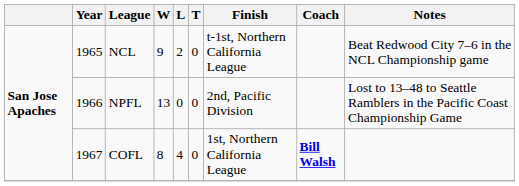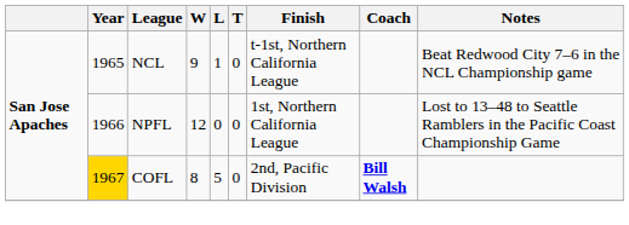 <table class="wikitable">
 <tr>
 <th></th>
 <th>Year</th>
 <th>League</th>
 <th>W</th>
 <th>L</th>
 <th>T</th>
 <th>Finish</th>
 <th>Coach</th>
 <th>Notes</th>
 </tr>
 <tr>
 <td rowspan=3><strong>San Jose Apaches</strong></td>
 <td>1965</td>
 <td>NCL</td>
 <td>9</td>
-<td>2</td>
+<td>1</td>
 <td>0</td>
 <td>t-1st, Northern California League</td>
 <td></td>
 <td>Beat Redwood City 7–6 in the NCL Championship game</td>
 </tr>
 <tr>
 <td>1966</td>
 <td>NPFL</td>
-<td>13</td>
+<td>12</td>
 <td>0</td>
 <td>0</td>
-<td>2nd, Pacific Division</td>
+<td>1st, Northern California League</td>
 <td></td>
 <td>Lost to 13–48 to Seattle Ramblers in the Pacific Coast Championship Game</td>
 </tr>
 <tr>
-<td>1967</td>
+<td style="background: gold;">1967</td>
 <td>COFL</td>
 <td>8</td>
-<td>4</td>
+<td>5</td>
 <td>0</td>
-<td>1st, Northern California League</td>
+<td>2nd, Pacific Division</td>
 <td><strong><a href='#'>Bill Walsh</a></strong></td>
 <td></td>
 </tr>
 <tr>
 </tr>
 </table>
